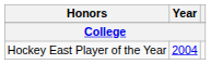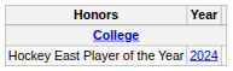 <table class="wikitable">
 <tr>
 <th>Honors</th>
 <th>Year</th>
 <th></th>
 </tr>
 <tr>
 </tr>
 <tr>
 <th colspan="3"><a href='#'>College</a></th>
 </tr>
 <tr>
 <td>Hockey East Player of the Year</td>
-<td><a href='#'>2004</a></td>
+<td><a href='#'>2024</a></td>
 <td></td>
 </tr>
 </table>
